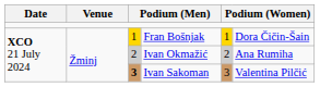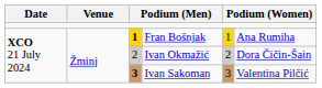 <table class="wikitable" width=70%>
 <tr>
 <th>Date</th>
 <th width=20%>Venue</th>
 <th colspan=2 width=30%>Podium (Men)</th>
 <th colspan=2 width=30%>Podium (Women)</th>
 </tr>
 <tr>
 <td colspan=6></td>
 </tr>
 <tr>
 <td rowspan=3><strong>XCO</strong> <br> 21 July 2024</td>
 <td rowspan=3><br><a href='#'>Žminj</a></td>
-<td bgcolor=FFD700>1</td>
+<td bgcolor=FFD700><strong>1</strong></td>
 <td><a href='#'>Fran Bošnjak</a></td>
 <td bgcolor=FFD700>1</td>
-<td><a href='#'>Dora Čičin-Šain</a></td>
+<td><a href='#'>Ana Rumiha</a></td>
 </tr>
 <tr>
 <td bgcolor=CCCCCC>2</td>
 <td><a href='#'>Ivan Okmažić</a></td>
 <td bgcolor=CCCCCC>2</td>
-<td><a href='#'>Ana Rumiha</a></td>
+<td><a href='#'>Dora Čičin-Šain</a></td>
 </tr>
 <tr>
 <td bgcolor=CC9966><strong>3</strong></td>
 <td><a href='#'>Ivan Sakoman</a></td>
 <td bgcolor=CC9966>3</td>
 <td><a href='#'>Valentina Pilčić</a></td>
 </tr>
 </table>
